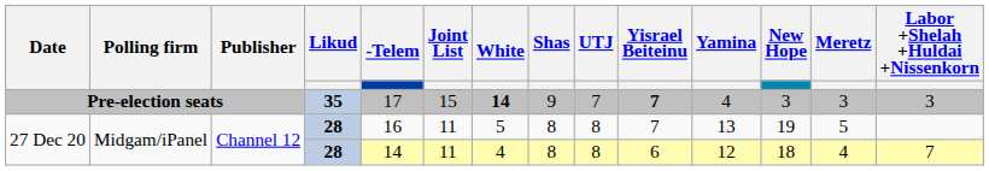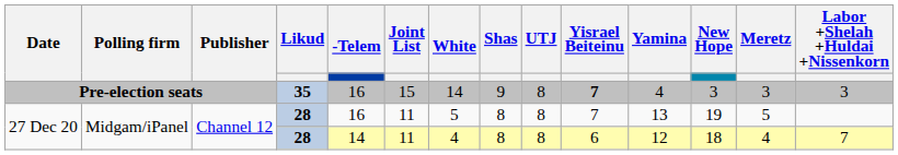 <table class="wikitable sortable" style=text-align:center;font-size:90%;line-height:13px>
 <tr>
 <th rowspan=2>Date</th>
 <th rowspan=2>Polling firm</th>
 <th rowspan=2>Publisher</th>
 <th><a href='#'>Likud</a></th>
 <th><a href='#'><br>-Telem</a></th>
 <th><a href='#'>Joint<br>List</a></th>
 <th><a href='#'><br>White</a></th>
 <th><a href='#'>Shas</a></th>
 <th><a href='#'>UTJ</a></th>
 <th><a href='#'>Yisrael<br>Beiteinu</a></th>
 <th><a href='#'>Yamina</a></th>
 <th><a href='#'>New<br>Hope</a></th>
 <th><a href='#'>Meretz</a></th>
 <th><a href='#'>Labor</a><br>+<a href='#'>Shelah</a><br>+<a href='#'>Huldai</a><br>+<a href='#'>Nissenkorn</a></th>
 </tr>
 <tr>
 <th style=background:></th>
 <th style=background:#003BA3></th>
 <th style=background:></th>
 <th style=background:></th>
 <th style=background:></th>
 <th style=background:></th>
 <th style=background:></th>
 <th style=background:></th>
 <th style=background:#0086AC></th>
 <th style=background:></th>
 <th style=background:></th>
 </tr>
 <tr style=background:silver>
 <td colspan=3><strong>Pre-election seats</strong></td>
 <td style=background:#BBCDE4><strong>35</strong>	</td>
-<td>17					</td>
+<td>16					</td>
 <td>15					</td>
-<td><strong>14					</strong></td>
+<td>14					</td>
 <td>9					</td>
-<td>7					</td>
+<td>8					</td>
 <td><strong>7					</strong></td>
 <td>4					</td>
 <td>3					</td>
 <td>3					</td>
 <td>3					</td>
 </tr>
 <tr>
 <td rowspan=2 data-sort-value=2020-12-27>27 Dec 20</td>
 <td rowspan=2>Midgam/iPanel</td>
 <td rowspan=2><a href='#'>Channel 12</a></td>
 <td style=background:#BBCDE4><strong>28</strong>	</td>
 <td>16					</td>
 <td>11					</td>
 <td>5					</td>
 <td>8					</td>
 <td>8					</td>
 <td>7					</td>
 <td>13					</td>
 <td>19					</td>
 <td>5					</td>
 <td>			</td>
 </tr>
 <tr style=background:#fffdb0>
 <td style=background:#BBCDE4><strong>28</strong>	</td>
 <td>14					</td>
 <td>11					</td>
 <td>4					</td>
 <td>8					</td>
 <td>8					</td>
 <td>6					</td>
 <td>12					</td>
 <td>18					</td>
 <td>4					</td>
 <td>7					</td>
 </tr>
 </table>
